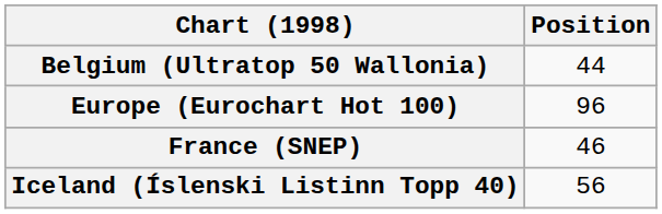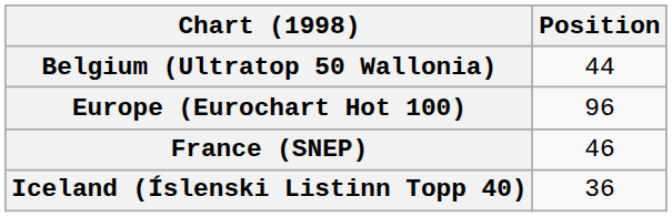 <table class="wikitable sortable plainrowheaders" style="text-align:center">
 <tr>
 <th>Chart (1998)</th>
 <th>Position</th>
 </tr>
 <tr>
 <th scope="row">Belgium (Ultratop 50 Wallonia)</th>
 <td>44</td>
 </tr>
 <tr>
 <th scope="row">Europe (Eurochart Hot 100)</th>
 <td>96</td>
 </tr>
 <tr>
 <th scope="row">France (SNEP)</th>
 <td>46</td>
 </tr>
 <tr>
 <th scope="row">Iceland (Íslenski Listinn Topp 40)</th>
-<td>56</td>
+<td>36</td>
 </tr>
 </table>
